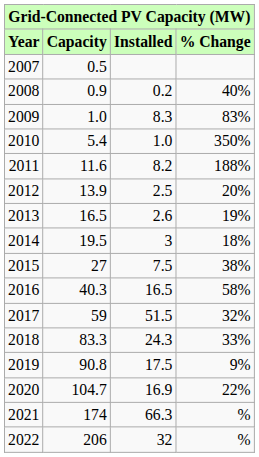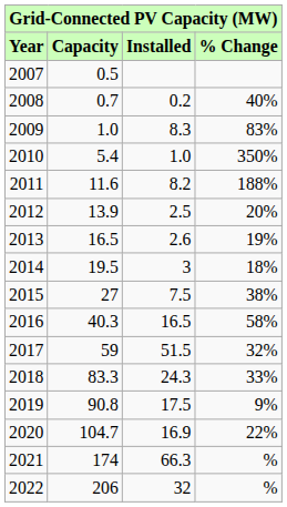 <table class="wikitable" style="text-align:right;">
 <tr>
 <th colspan="4" style="background-color: #cfb;">Grid-Connected PV Capacity (MW)</th>
 </tr>
 <tr>
 <th style="background-color: #cfb;">Year</th>
 <th style="background-color: #cfb;">Capacity</th>
 <th style="background-color: #cfb;">Installed</th>
 <th style="background-color: #cfb;">% Change</th>
 </tr>
 <tr>
 <td>2007</td>
 <td>0.5</td>
 <td></td>
 <td></td>
 </tr>
 <tr>
 <td>2008</td>
-<td>0.9</td>
+<td>0.7</td>
 <td>0.2</td>
 <td>40%</td>
 </tr>
 <tr>
 <td>2009</td>
 <td>1.0</td>
 <td>8.3</td>
 <td>83%</td>
 </tr>
 <tr>
 <td>2010</td>
 <td>5.4</td>
 <td>1.0</td>
 <td>350%</td>
 </tr>
 <tr>
 <td>2011</td>
 <td>11.6</td>
 <td>8.2</td>
 <td>188%</td>
 </tr>
 <tr>
 <td>2012</td>
 <td>13.9</td>
 <td>2.5</td>
 <td>20%</td>
 </tr>
 <tr>
 <td>2013</td>
 <td>16.5</td>
 <td>2.6</td>
 <td>19%</td>
 </tr>
 <tr>
 <td>2014</td>
 <td>19.5</td>
 <td>3</td>
 <td>18%</td>
 </tr>
 <tr>
 <td>2015</td>
 <td>27</td>
 <td>7.5</td>
 <td>38%</td>
 </tr>
 <tr>
 <td>2016</td>
 <td>40.3</td>
 <td>16.5</td>
 <td>58%</td>
 </tr>
 <tr>
 <td>2017</td>
 <td>59</td>
 <td>51.5</td>
 <td>32%</td>
 </tr>
 <tr>
 <td>2018</td>
 <td>83.3</td>
 <td>24.3</td>
 <td>33%</td>
 </tr>
 <tr>
 <td>2019</td>
 <td>90.8</td>
 <td>17.5</td>
 <td>9%</td>
 </tr>
 <tr>
 <td>2020</td>
 <td>104.7</td>
 <td>16.9</td>
 <td>22%</td>
 </tr>
 <tr>
 <td>2021</td>
 <td>174</td>
 <td>66.3</td>
 <td>%</td>
 </tr>
 <tr>
 <td>2022</td>
 <td>206</td>
 <td>32</td>
 <td>%</td>
 </tr>
 </table>
